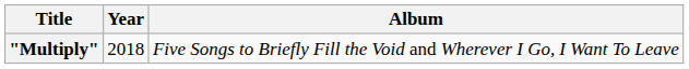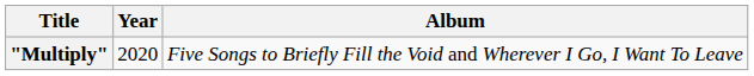 <table class="wikitable plainrowheaders" style="text-align:center;">
 <tr>
 <th>Title</th>
 <th>Year</th>
 <th>Album</th>
 </tr>
 <tr>
 <th scope="row">"Multiply"<br></th>
-<td>2018</td>
+<td>2020</td>
 <td><em>Five Songs to Briefly Fill the Void</em> and <em>Wherever I Go, I Want To Leave</em></td>
 </tr>
 </table>
